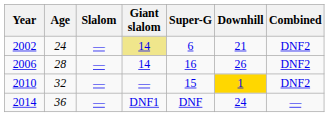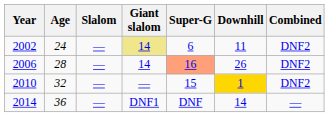 <table class=wikitable style="text-align:center">
 <tr>
 <th>  Year  </th>
 <th> Age </th>
 <th> Slalom </th>
 <th>Giant<br> slalom </th>
 <th>Super-G</th>
 <th>Downhill</th>
 <th>Combined</th>
 </tr>
 <tr>
 <td><a href='#'>2002</a></td>
 <td><em>24</em></td>
 <td><a href='#'>—</a></td>
 <td style="background: khaki;"><a href='#'>14</a></td>
 <td><a href='#'>6</a></td>
-<td><a href='#'>21</a></td>
+<td><a href='#'>11</a></td>
 <td><a href='#'>DNF2</a></td>
 </tr>
 <tr>
 <td><a href='#'>2006</a></td>
 <td><em>28</em></td>
 <td><a href='#'>—</a></td>
 <td><a href='#'>14</a></td>
-<td><a href='#'>16</a></td>
+<td style="background: lightsalmon;"><a href='#'>16</a></td>
 <td><a href='#'>26</a></td>
 <td><a href='#'>DNF2</a></td>
 </tr>
 <tr>
 <td><a href='#'>2010</a></td>
 <td><em>32</em></td>
 <td><a href='#'>—</a></td>
 <td><a href='#'>—</a></td>
 <td><a href='#'>15</a></td>
 <td style="background:gold;"><a href='#'>1</a></td>
 <td><a href='#'>DNF2</a></td>
 </tr>
 <tr>
 <td><a href='#'>2014</a></td>
 <td><em>36</em></td>
 <td><a href='#'>—</a></td>
 <td><a href='#'>DNF1</a></td>
 <td><a href='#'>DNF</a></td>
-<td><a href='#'>24</a></td>
+<td><a href='#'>14</a></td>
 <td><a href='#'>—</a></td>
 </tr>
 </table>
